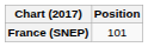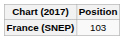 <table class="wikitable plainrowheaders" style="text-align:center;">
 <tr>
 <th scope="col">Chart (2017)</th>
 <th scope="col">Position</th>
 </tr>
 <tr>
 <th scope="row">France (SNEP)</th>
-<td>101</td>
+<td>103</td>
 </tr>
 </table>
